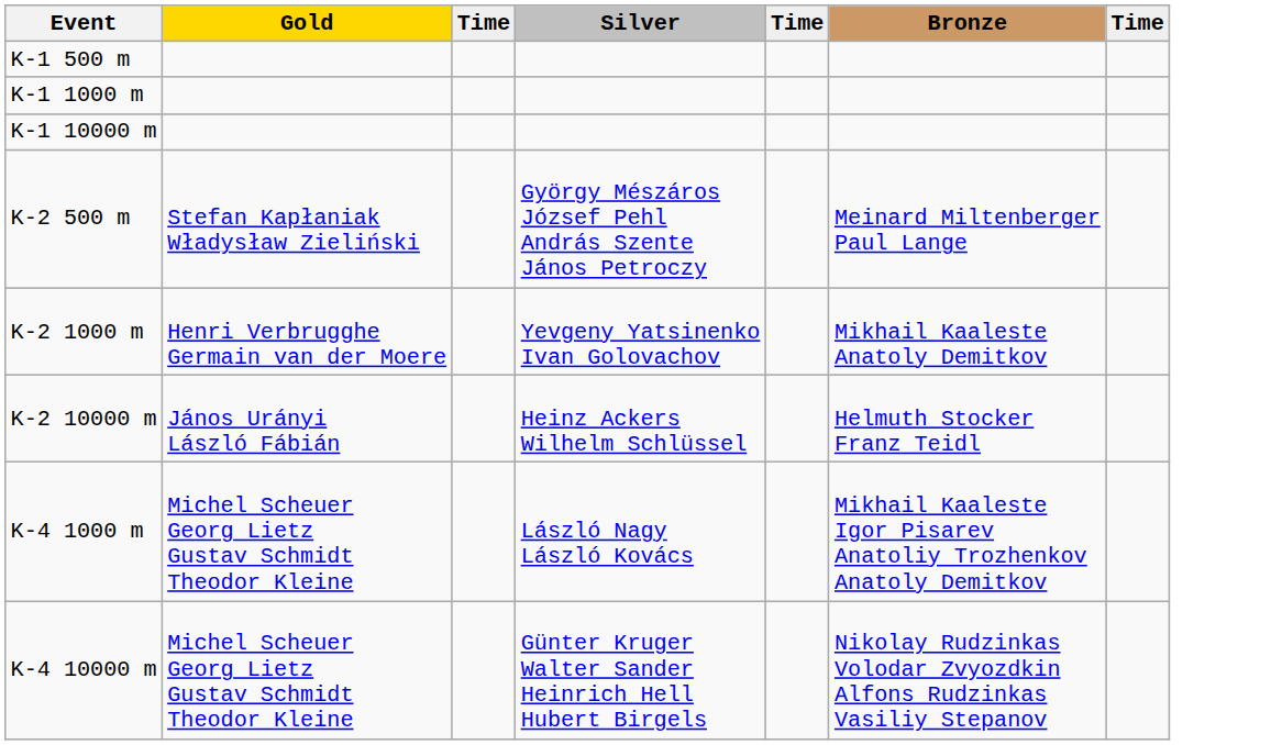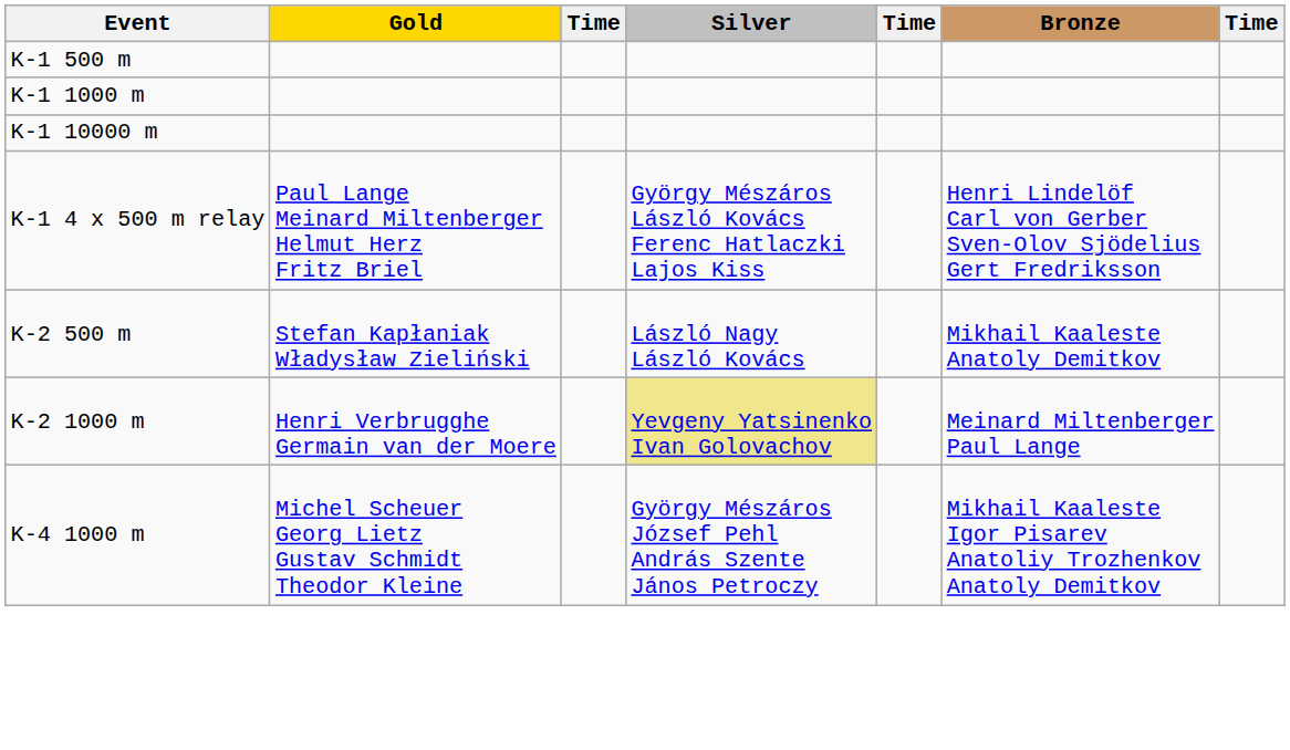 <table class="wikitable">
 <tr>
 <th>Event</th>
 <td align=center bgcolor="gold"><strong>Gold</strong></td>
 <td align=center bgcolor="EFEFEF"><strong>Time</strong></td>
 <td align=center bgcolor="silver"><strong>Silver</strong></td>
 <td align=center bgcolor="EFEFEF"><strong>Time</strong></td>
 <td align=center bgcolor="CC9966"><strong>Bronze</strong></td>
 <td align=center bgcolor="EFEFEF"><strong>Time</strong></td>
 </tr>
 <tr>
 <td>K-1 500 m</td>
 <td></td>
 <td></td>
 <td></td>
 <td></td>
 <td></td>
 <td></td>
 </tr>
 <tr>
 <td>K-1 1000 m</td>
 <td></td>
 <td></td>
 <td></td>
 <td></td>
 <td></td>
 <td></td>
 </tr>
 <tr>
 <td>K-1 10000 m</td>
 <td></td>
 <td></td>
 <td></td>
 <td></td>
 <td></td>
 <td></td>
 </tr>
 <tr>
+<td>K-1 4 x 500 m relay</td>
+<td><br><a href='#'>Paul Lange</a><br><a href='#'>Meinard Miltenberger</a><br><a href='#'>Helmut Herz</a><br><a href='#'>Fritz Briel</a></td>
+<td></td>
+<td><br><a href='#'>György Mészáros</a><br><a href='#'>László Kovács</a><br><a href='#'>Ferenc Hatlaczki</a><br><a href='#'>Lajos Kiss</a></td>
+<td></td>
+<td><br><a href='#'>Henri Lindelöf</a><br><a href='#'>Carl von Gerber</a><br><a href='#'>Sven-Olov Sjödelius</a><br><a href='#'>Gert Fredriksson</a></td>
+<td></td>
+</tr>
+<tr>
 <td>K-2 500 m</td>
 <td><br><a href='#'>Stefan Kapłaniak</a><br><a href='#'>Władysław Zieliński</a></td>
 <td></td>
-<td><br><a href='#'>György Mészáros</a><br><a href='#'>József Pehl</a><br><a href='#'>András Szente</a><br><a href='#'>János Petroczy</a></td>
+<td><br><a href='#'>László Nagy</a><br><a href='#'>László Kovács</a></td>
 <td></td>
-<td><br><a href='#'>Meinard Miltenberger</a><br><a href='#'>Paul Lange</a></td>
+<td><br><a href='#'>Mikhail Kaaleste</a><br><a href='#'>Anatoly Demitkov</a></td>
 <td></td>
 </tr>
 <tr>
 <td>K-2 1000 m</td>
 <td><br><a href='#'>Henri Verbrugghe</a><br><a href='#'>Germain van der Moere</a></td>
 <td></td>
-<td><br><a href='#'>Yevgeny Yatsinenko</a><br><a href='#'>Ivan Golovachov</a></td>
+<td style="background: khaki;"><br><a href='#'>Yevgeny Yatsinenko</a><br><a href='#'>Ivan Golovachov</a></td>
 <td></td>
-<td><br><a href='#'>Mikhail Kaaleste</a><br><a href='#'>Anatoly Demitkov</a></td>
-<td></td>
-</tr>
-<tr>
-<td>K-2 10000 m</td>
-<td><br><a href='#'>János Urányi</a><br><a href='#'>László Fábián</a></td>
-<td></td>
-<td><br><a href='#'>Heinz Ackers</a><br><a href='#'>Wilhelm Schlüssel</a></td>
-<td></td>
-<td><br><a href='#'>Helmuth Stocker</a><br><a href='#'>Franz Teidl</a></td>
+<td><br><a href='#'>Meinard Miltenberger</a><br><a href='#'>Paul Lange</a></td>
 <td></td>
 </tr>
 <tr>
 <td>K-4 1000 m</td>
 <td><br><a href='#'>Michel Scheuer</a><br><a href='#'>Georg Lietz</a><br><a href='#'>Gustav Schmidt</a><br><a href='#'>Theodor Kleine</a></td>
 <td></td>
-<td><br><a href='#'>László Nagy</a><br><a href='#'>László Kovács</a></td>
+<td><br><a href='#'>György Mészáros</a><br><a href='#'>József Pehl</a><br><a href='#'>András Szente</a><br><a href='#'>János Petroczy</a></td>
 <td></td>
 <td><br><a href='#'>Mikhail Kaaleste</a><br><a href='#'>Igor Pisarev</a><br><a href='#'>Anatoliy Trozhenkov</a><br><a href='#'>Anatoly Demitkov</a></td>
 <td></td>
 </tr>
-<tr>
-<td>K-4 10000 m</td>
-<td><br><a href='#'>Michel Scheuer</a><br><a href='#'>Georg Lietz</a><br><a href='#'>Gustav Schmidt</a><br><a href='#'>Theodor Kleine</a></td>
-<td></td>
-<td><br><a href='#'>Günter Kruger</a><br><a href='#'>Walter Sander</a><br><a href='#'>Heinrich Hell</a><br><a href='#'>Hubert Birgels</a></td>
-<td></td>
-<td><br><a href='#'>Nikolay Rudzinkas</a><br><a href='#'>Volodar Zvyozdkin</a><br><a href='#'>Alfons Rudzinkas</a><br><a href='#'>Vasiliy Stepanov</a></td>
-<td></td>
-</tr>
 </table>
